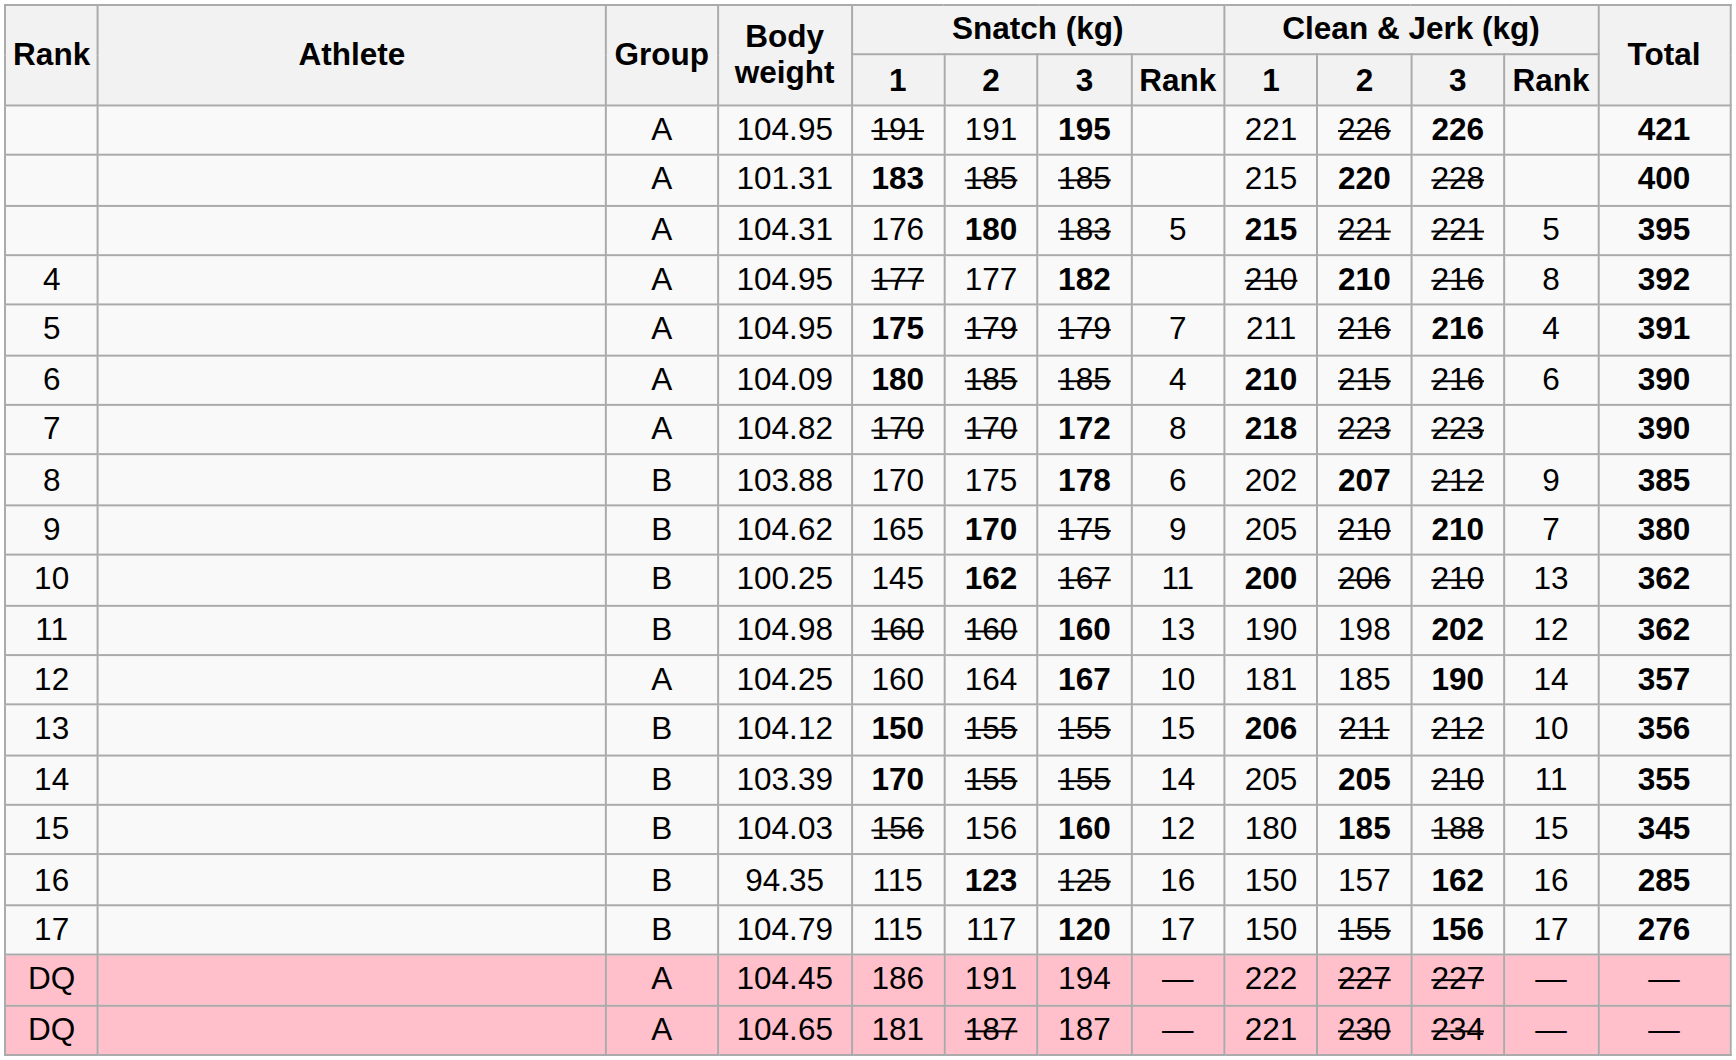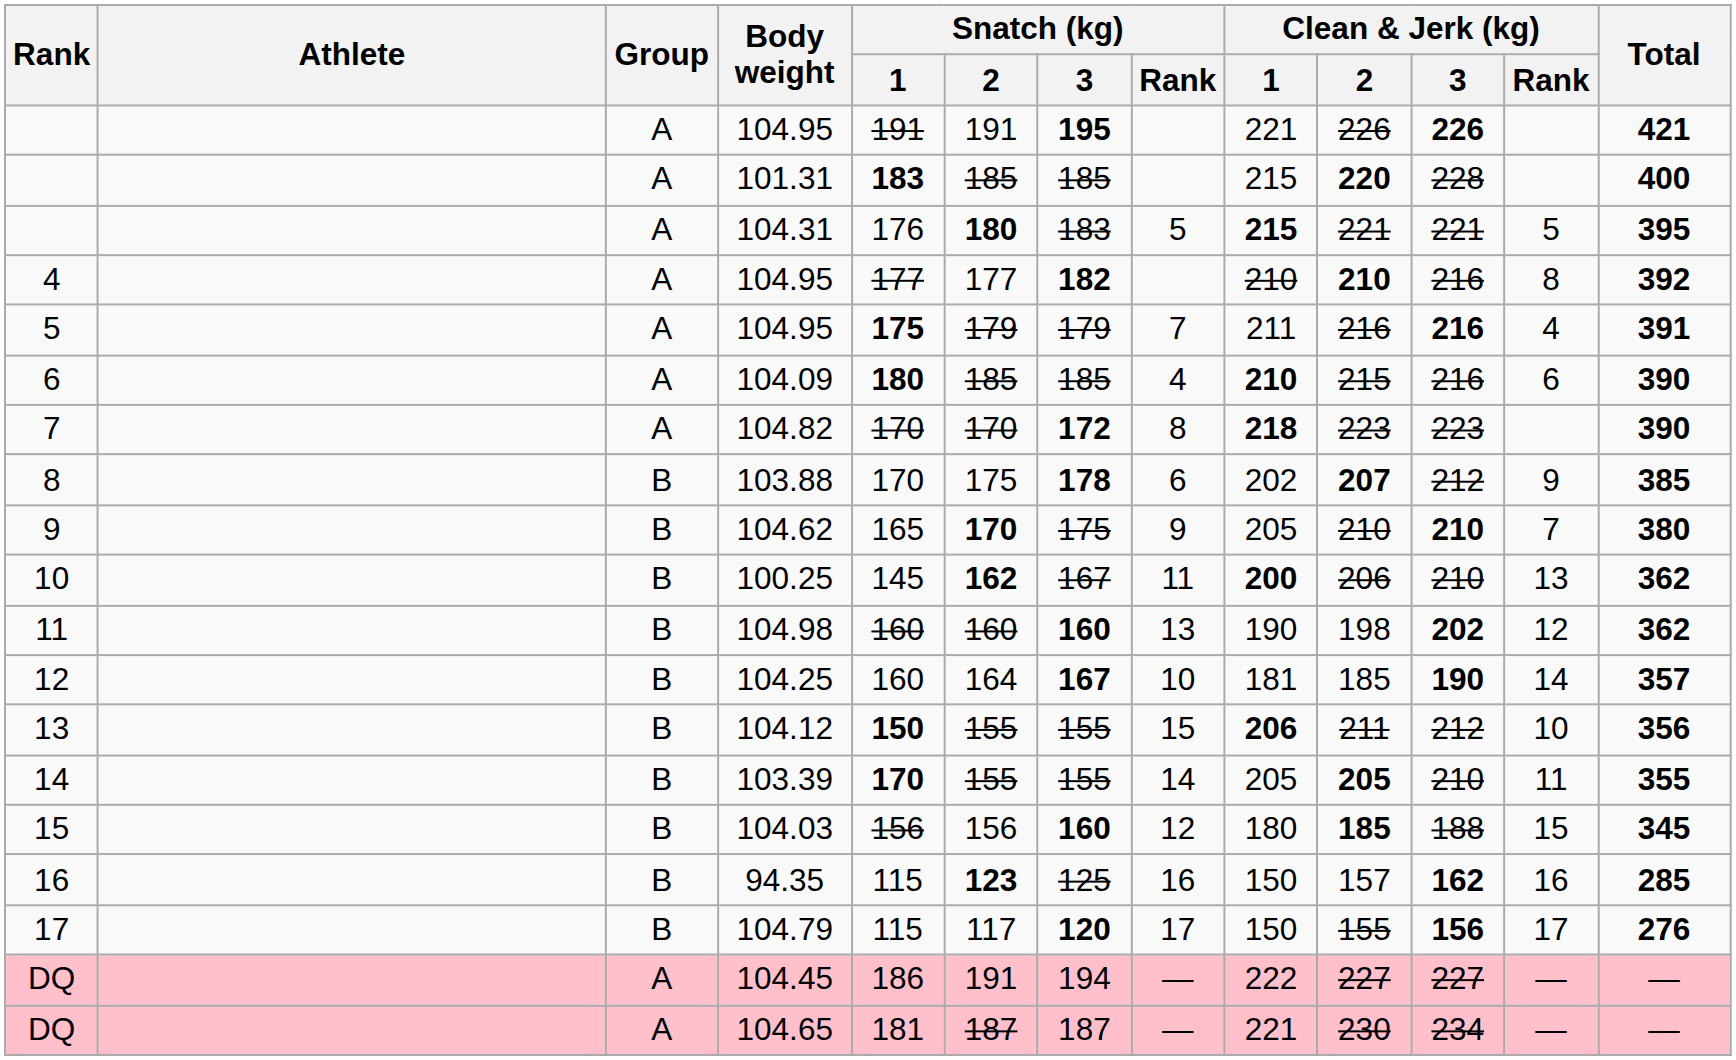 <table class = "wikitable" style="text-align:center;">
 <tr>
 <th rowspan=2 width=40>Rank</th>
 <th rowspan=2 width=250>Athlete</th>
 <th rowspan=2 width=50>Group</th>
 <th rowspan=2 width=60>Body weight</th>
 <th colspan=4>Snatch (kg)</th>
 <th colspan=4>Clean & Jerk (kg)</th>
 <th rowspan=2 width=60>Total</th>
 </tr>
 <tr>
 <th width=40>1</th>
 <th width=40>2</th>
 <th width=40>3</th>
 <th width=40>Rank</th>
 <th width=40>1</th>
 <th width=40>2</th>
 <th width=40>3</th>
 <th width=40>Rank</th>
 </tr>
 <tr>
 <td></td>
 <td align=left></td>
 <td>A</td>
 <td>104.95</td>
 <td><s>191</s></td>
 <td>191</td>
 <td><strong>195</strong></td>
 <td></td>
 <td>221</td>
 <td><s>226</s></td>
 <td><strong>226</strong></td>
 <td></td>
 <td><strong>421</strong></td>
 </tr>
 <tr>
 <td></td>
 <td align=left></td>
 <td>A</td>
 <td>101.31</td>
 <td><strong>183</strong></td>
 <td><s>185</s></td>
 <td><s>185</s></td>
 <td></td>
 <td>215</td>
 <td><strong>220</strong></td>
 <td><s>228</s></td>
 <td></td>
 <td><strong>400</strong></td>
 </tr>
 <tr>
 <td></td>
 <td align=left></td>
 <td>A</td>
 <td>104.31</td>
 <td>176</td>
 <td><strong>180</strong></td>
 <td><s>183</s></td>
 <td>5</td>
 <td><strong>215</strong></td>
 <td><s>221</s></td>
 <td><s>221</s></td>
 <td>5</td>
 <td><strong>395</strong></td>
 </tr>
 <tr>
 <td>4</td>
 <td align=left></td>
 <td>A</td>
 <td>104.95</td>
 <td><s>177</s></td>
 <td>177</td>
 <td><strong>182</strong></td>
 <td></td>
 <td><s>210</s></td>
 <td><strong>210</strong></td>
 <td><s>216</s></td>
 <td>8</td>
 <td><strong>392</strong></td>
 </tr>
 <tr>
 <td>5</td>
 <td align=left></td>
 <td>A</td>
 <td>104.95</td>
 <td><strong>175</strong></td>
 <td><s>179</s></td>
 <td><s>179</s></td>
 <td>7</td>
 <td>211</td>
 <td><s>216</s></td>
 <td><strong>216</strong></td>
 <td>4</td>
 <td><strong>391</strong></td>
 </tr>
 <tr>
 <td>6</td>
 <td align=left></td>
 <td>A</td>
 <td>104.09</td>
 <td><strong>180</strong></td>
 <td><s>185</s></td>
 <td><s>185</s></td>
 <td>4</td>
 <td><strong>210</strong></td>
 <td><s>215</s></td>
 <td><s>216</s></td>
 <td>6</td>
 <td><strong>390</strong></td>
 </tr>
 <tr>
 <td>7</td>
 <td align=left></td>
 <td>A</td>
 <td>104.82</td>
 <td><s>170</s></td>
 <td><s>170</s></td>
 <td><strong>172</strong></td>
 <td>8</td>
 <td><strong>218</strong></td>
 <td><s>223</s></td>
 <td><s>223</s></td>
 <td></td>
 <td><strong>390</strong></td>
 </tr>
 <tr>
 <td>8</td>
 <td align=left></td>
 <td>B</td>
 <td>103.88</td>
 <td>170</td>
 <td>175</td>
 <td><strong>178</strong></td>
 <td>6</td>
 <td>202</td>
 <td><strong>207</strong></td>
 <td><s>212</s></td>
 <td>9</td>
 <td><strong>385</strong></td>
 </tr>
 <tr>
 <td>9</td>
 <td align=left></td>
 <td>B</td>
 <td>104.62</td>
 <td>165</td>
 <td><strong>170</strong></td>
 <td><s>175</s></td>
 <td>9</td>
 <td>205</td>
 <td><s>210</s></td>
 <td><strong>210</strong></td>
 <td>7</td>
 <td><strong>380</strong></td>
 </tr>
 <tr>
 <td>10</td>
 <td align=left></td>
 <td>B</td>
 <td>100.25</td>
 <td>145</td>
 <td><strong>162</strong></td>
 <td><s>167</s></td>
 <td>11</td>
 <td><strong>200</strong></td>
 <td><s>206</s></td>
 <td><s>210</s></td>
 <td>13</td>
 <td><strong>362</strong></td>
 </tr>
 <tr>
 <td>11</td>
 <td align=left></td>
 <td>B</td>
 <td>104.98</td>
 <td><s>160</s></td>
 <td><s>160</s></td>
 <td><strong>160</strong></td>
 <td>13</td>
 <td>190</td>
 <td>198</td>
 <td><strong>202</strong></td>
 <td>12</td>
 <td><strong>362</strong></td>
 </tr>
 <tr>
 <td>12</td>
 <td align=left></td>
-<td>A</td>
+<td>B</td>
 <td>104.25</td>
 <td>160</td>
 <td>164</td>
 <td><strong>167</strong></td>
 <td>10</td>
 <td>181</td>
 <td>185</td>
 <td><strong>190</strong></td>
 <td>14</td>
 <td><strong>357</strong></td>
 </tr>
 <tr>
 <td>13</td>
 <td align=left></td>
 <td>B</td>
 <td>104.12</td>
 <td><strong>150</strong></td>
 <td><s>155</s></td>
 <td><s>155</s></td>
 <td>15</td>
 <td><strong>206</strong></td>
 <td><s>211</s></td>
 <td><s>212</s></td>
 <td>10</td>
 <td><strong>356</strong></td>
 </tr>
 <tr>
 <td>14</td>
 <td align=left></td>
 <td>B</td>
 <td>103.39</td>
 <td><strong>170</strong></td>
 <td><s>155</s></td>
 <td><s>155</s></td>
 <td>14</td>
 <td>205</td>
 <td><strong>205</strong></td>
 <td><s>210</s></td>
 <td>11</td>
 <td><strong>355</strong></td>
 </tr>
 <tr>
 <td>15</td>
 <td align=left></td>
 <td>B</td>
 <td>104.03</td>
 <td><s>156</s></td>
 <td>156</td>
 <td><strong>160</strong></td>
 <td>12</td>
 <td>180</td>
 <td><strong>185</strong></td>
 <td><s>188</s></td>
 <td>15</td>
 <td><strong>345</strong></td>
 </tr>
 <tr>
 <td>16</td>
 <td align=left></td>
 <td>B</td>
 <td>94.35</td>
 <td>115</td>
 <td><strong>123</strong></td>
 <td><s>125</s></td>
 <td>16</td>
 <td>150</td>
 <td>157</td>
 <td><strong>162</strong></td>
 <td>16</td>
 <td><strong>285</strong></td>
 </tr>
 <tr>
 <td>17</td>
 <td align=left></td>
 <td>B</td>
 <td>104.79</td>
 <td>115</td>
 <td>117</td>
 <td><strong>120</strong></td>
 <td>17</td>
 <td>150</td>
 <td><s>155</s></td>
 <td><strong>156</strong></td>
 <td>17</td>
 <td><strong>276</strong></td>
 </tr>
 <tr bgcolor=pink>
 <td>DQ</td>
 <td align=left></td>
 <td>A</td>
 <td>104.45</td>
 <td>186</td>
 <td>191</td>
 <td>194</td>
 <td>—</td>
 <td>222</td>
 <td><s>227</s></td>
 <td><s>227</s></td>
 <td>—</td>
 <td>—</td>
 </tr>
 <tr bgcolor=pink>
 <td>DQ</td>
 <td align=left></td>
 <td>A</td>
 <td>104.65</td>
 <td>181</td>
 <td><s>187</s></td>
 <td>187</td>
 <td>—</td>
 <td>221</td>
 <td><s>230</s></td>
 <td><s>234</s></td>
 <td>—</td>
 <td>—</td>
 </tr>
 </table>
